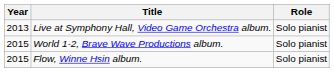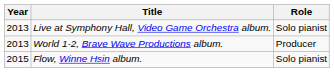 <table class="wikitable">
 <tr>
 <th>Year</th>
 <th>Title</th>
 <th>Role</th>
 </tr>
 <tr>
 <td>2013</td>
 <td><em>Live at Symphony Hall, <a href='#'>Video Game Orchestra</a> album.</em></td>
 <td>Solo pianist</td>
 </tr>
 <tr>
-<td>2015</td>
+<td>2013</td>
 <td><em>World 1-2, <a href='#'>Brave Wave Productions</a> album.</em></td>
-<td>Solo pianist</td>
+<td>Producer</td>
 </tr>
 <tr>
 <td>2015</td>
 <td><em>Flow, <a href='#'>Winne Hsin</a> album.</em></td>
 <td>Solo pianist</td>
 </tr>
 </table>
